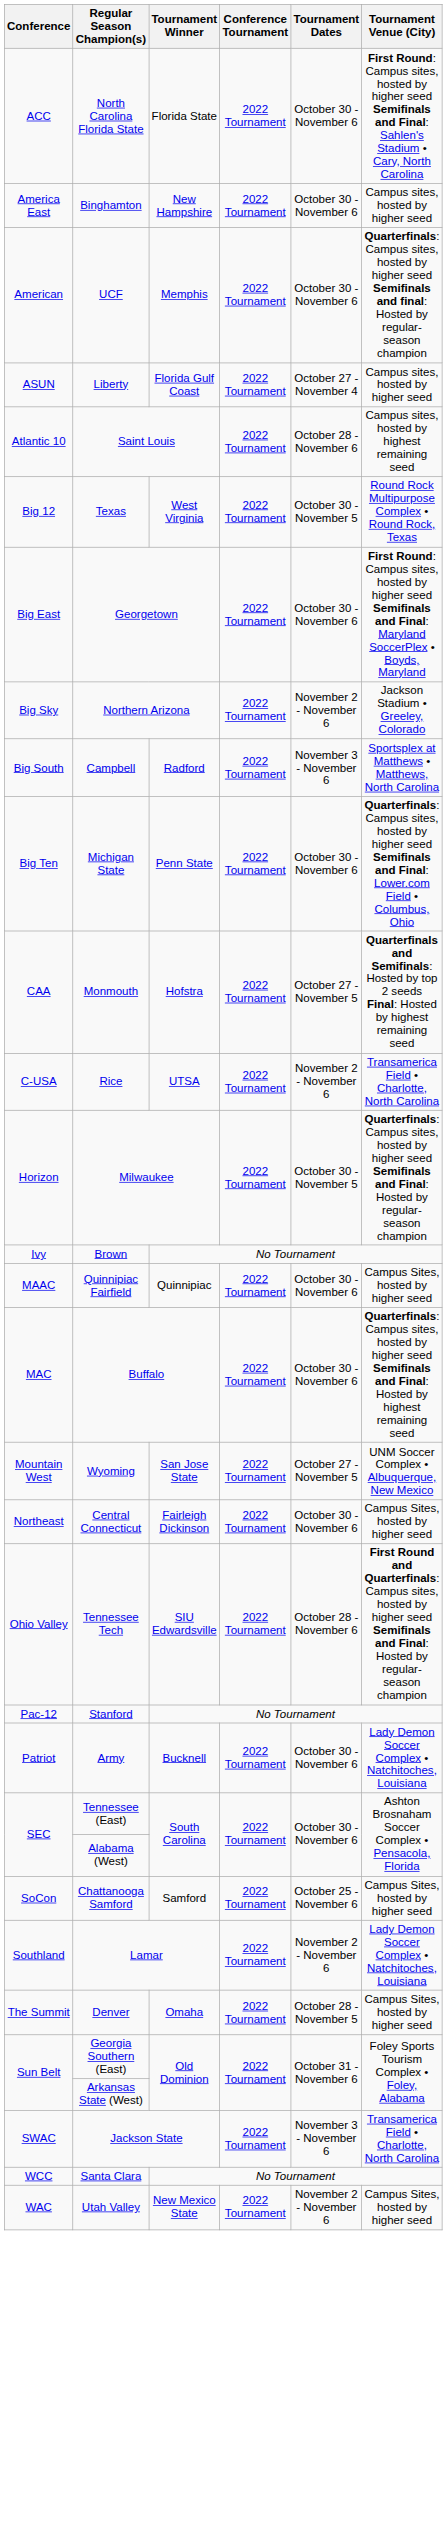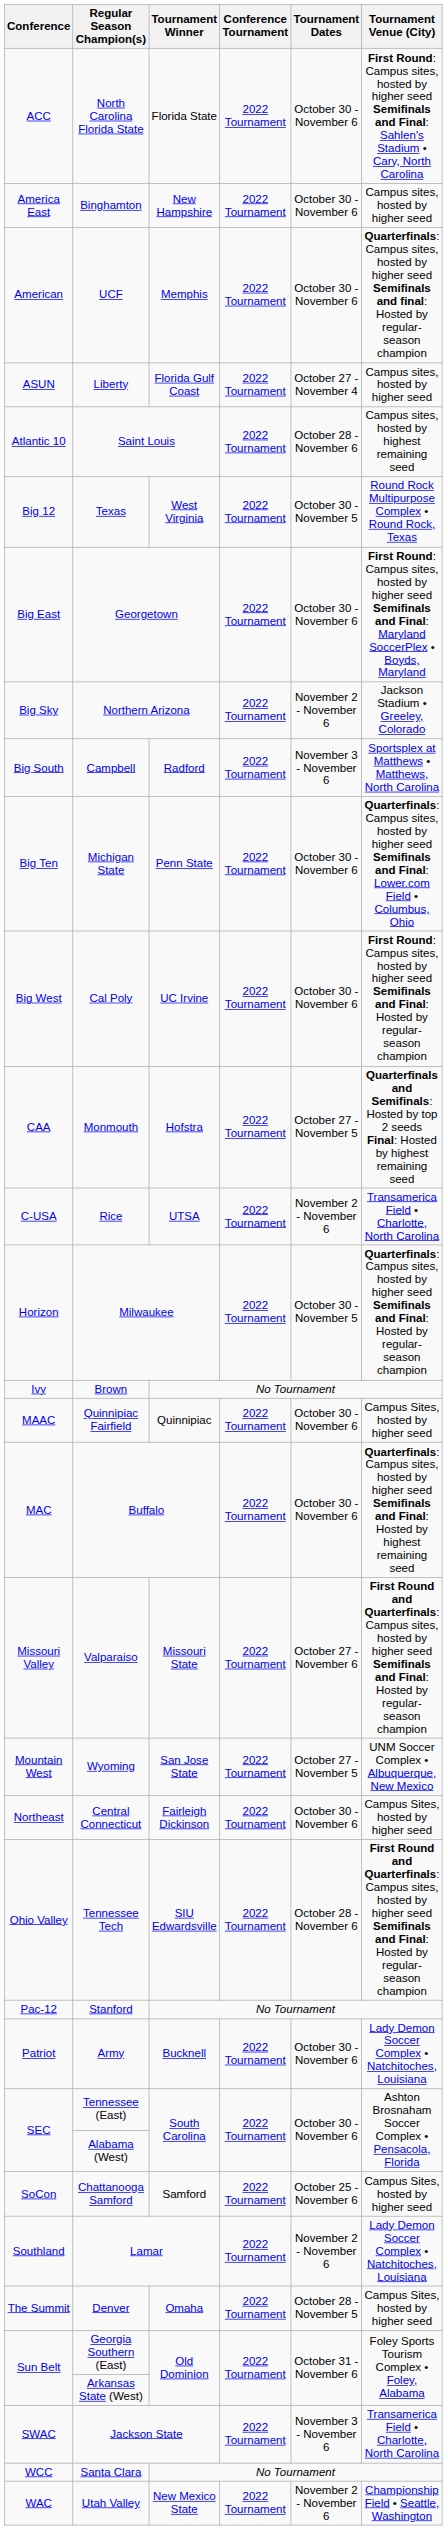 <table class="wikitable" style="text-align: center;">
 <tr>
 <th>Conference</th>
 <th>Regular <br> Season <br> Champion(s)</th>
 <th>Tournament <br> Winner</th>
 <th>Conference <br> Tournament</th>
 <th>Tournament<br>Dates</th>
 <th>Tournament <br> Venue (City)</th>
 </tr>
 <tr>
 <td><a href='#'>ACC</a></td>
 <td><a href='#'>North Carolina</a><br><a href='#'>Florida State</a></td>
 <td>Florida State</td>
 <td><a href='#'>2022 Tournament</a></td>
 <td>October 30 - November 6</td>
 <td><strong>First Round</strong>: Campus sites, hosted by higher seed<br><strong>Semifinals and Final</strong>: <a href='#'>Sahlen's Stadium</a> • <a href='#'>Cary, North Carolina</a></td>
 </tr>
 <tr>
 <td><a href='#'>America East</a></td>
 <td><a href='#'>Binghamton</a></td>
 <td><a href='#'>New Hampshire</a></td>
 <td><a href='#'>2022 Tournament</a></td>
 <td>October 30 - November 6</td>
 <td>Campus sites, hosted by higher seed</td>
 </tr>
 <tr>
 <td><a href='#'>American</a></td>
 <td><a href='#'>UCF</a></td>
 <td><a href='#'>Memphis</a></td>
 <td><a href='#'>2022 Tournament</a></td>
 <td>October 30 - November 6</td>
 <td><strong>Quarterfinals</strong>: Campus sites, hosted by higher seed<br><strong>Semifinals and final</strong>: Hosted by regular-season champion</td>
 </tr>
 <tr>
 <td><a href='#'>ASUN</a></td>
 <td><a href='#'>Liberty</a></td>
 <td><a href='#'>Florida Gulf Coast</a></td>
 <td><a href='#'>2022 Tournament</a></td>
 <td>October 27 - November 4</td>
 <td>Campus sites, hosted by higher seed</td>
 </tr>
 <tr>
 <td><a href='#'>Atlantic 10</a></td>
 <td colspan=2><a href='#'>Saint Louis</a></td>
 <td><a href='#'>2022 Tournament</a></td>
 <td>October 28 - November 6</td>
 <td>Campus sites, hosted by highest remaining seed</td>
 </tr>
 <tr>
 <td><a href='#'>Big 12</a></td>
 <td><a href='#'>Texas</a></td>
 <td><a href='#'>West Virginia</a></td>
 <td><a href='#'>2022 Tournament</a></td>
 <td>October 30 - November 5</td>
 <td><a href='#'>Round Rock Multipurpose Complex</a> • <a href='#'>Round Rock, Texas</a></td>
 </tr>
 <tr>
 <td><a href='#'>Big East</a></td>
 <td colspan=2><a href='#'>Georgetown</a></td>
 <td><a href='#'>2022 Tournament</a></td>
 <td>October 30 - November 6</td>
 <td><strong>First Round</strong>: Campus sites, hosted by higher seed<br><strong>Semifinals and Final</strong>: <a href='#'>Maryland SoccerPlex</a> • <a href='#'>Boyds, Maryland</a></td>
 </tr>
 <tr>
 <td><a href='#'>Big Sky</a></td>
 <td colspan=2><a href='#'>Northern Arizona</a></td>
 <td><a href='#'>2022 Tournament</a></td>
 <td>November 2 - November 6</td>
 <td>Jackson Stadium • <a href='#'>Greeley, Colorado</a></td>
 </tr>
 <tr>
 <td><a href='#'>Big South</a></td>
 <td><a href='#'>Campbell</a></td>
 <td><a href='#'>Radford</a></td>
 <td><a href='#'>2022 Tournament</a></td>
 <td>November 3 - November 6</td>
 <td><a href='#'>Sportsplex at Matthews</a> • <a href='#'>Matthews, North Carolina</a></td>
 </tr>
 <tr>
 <td><a href='#'>Big Ten</a></td>
 <td><a href='#'>Michigan State</a></td>
 <td><a href='#'>Penn State</a></td>
 <td><a href='#'>2022 Tournament</a></td>
 <td>October 30 - November 6</td>
 <td><strong>Quarterfinals</strong>: Campus sites, hosted by higher seed<br><strong>Semifinals and Final</strong>: <a href='#'>Lower.com Field</a> • <a href='#'>Columbus, Ohio</a></td>
 </tr>
 <tr>
+<td><a href='#'>Big West</a></td>
+<td><a href='#'>Cal Poly</a></td>
+<td><a href='#'>UC Irvine</a></td>
+<td><a href='#'>2022 Tournament</a></td>
+<td>October 30 - November 6</td>
+<td><strong>First Round</strong>: Campus sites, hosted by higher seed<br><strong>Semifinals and Final</strong>: Hosted by regular-season champion</td>
+</tr>
+<tr>
 <td><a href='#'>CAA</a></td>
 <td><a href='#'>Monmouth</a></td>
 <td><a href='#'>Hofstra</a></td>
 <td><a href='#'>2022 Tournament</a></td>
 <td>October 27 - November 5</td>
 <td><strong>Quarterfinals and Semifinals</strong>: Hosted by top 2 seeds<br><strong>Final</strong>: Hosted by highest remaining seed</td>
 </tr>
 <tr>
 <td><a href='#'>C-USA</a></td>
 <td><a href='#'>Rice</a></td>
 <td><a href='#'>UTSA</a></td>
 <td><a href='#'>2022 Tournament</a></td>
 <td>November 2 - November 6</td>
 <td><a href='#'>Transamerica Field</a> • <a href='#'>Charlotte, North Carolina</a></td>
 </tr>
 <tr>
 <td><a href='#'>Horizon</a></td>
 <td colspan=2><a href='#'>Milwaukee</a></td>
 <td><a href='#'>2022 Tournament</a></td>
 <td>October 30 - November 5</td>
 <td><strong>Quarterfinals</strong>: Campus sites, hosted by higher seed<br><strong>Semifinals and Final</strong>: Hosted by regular-season champion</td>
 </tr>
 <tr>
 <td><a href='#'>Ivy</a></td>
 <td><a href='#'>Brown</a></td>
 <td colspan="4" align=center><em>No Tournament</em></td>
 </tr>
 <tr>
 <td><a href='#'>MAAC</a></td>
 <td><a href='#'>Quinnipiac</a><br><a href='#'>Fairfield</a></td>
 <td>Quinnipiac</td>
 <td><a href='#'>2022 Tournament</a></td>
 <td>October 30 - November 6</td>
 <td>Campus Sites, hosted by higher seed</td>
 </tr>
 <tr>
 <td><a href='#'>MAC</a></td>
 <td colspan=2><a href='#'>Buffalo</a></td>
 <td><a href='#'>2022 Tournament</a></td>
 <td>October 30 - November 6</td>
 <td><strong>Quarterfinals</strong>: Campus sites, hosted by higher seed<br><strong>Semifinals and Final</strong>: Hosted by highest remaining seed</td>
+</tr>
+<tr>
+<td><a href='#'>Missouri Valley</a></td>
+<td><a href='#'>Valparaiso</a></td>
+<td><a href='#'>Missouri State</a></td>
+<td><a href='#'>2022 Tournament</a></td>
+<td>October 27 - November 6</td>
+<td><strong>First Round and Quarterfinals</strong>: Campus sites, hosted by higher seed<br><strong>Semifinals and Final</strong>: Hosted by regular-season champion</td>
 </tr>
 <tr>
 <td><a href='#'>Mountain West</a></td>
 <td><a href='#'>Wyoming</a></td>
 <td><a href='#'>San Jose State</a></td>
 <td><a href='#'>2022 Tournament</a></td>
 <td>October 27 - November 5</td>
 <td>UNM Soccer Complex • <a href='#'>Albuquerque, New Mexico</a></td>
 </tr>
 <tr>
 <td><a href='#'>Northeast</a></td>
 <td><a href='#'>Central Connecticut</a></td>
 <td><a href='#'>Fairleigh Dickinson</a></td>
 <td><a href='#'>2022 Tournament</a></td>
 <td>October 30 - November 6</td>
 <td>Campus Sites, hosted by higher seed</td>
 </tr>
 <tr>
 <td><a href='#'>Ohio Valley</a></td>
 <td><a href='#'>Tennessee Tech</a></td>
 <td><a href='#'>SIU Edwardsville</a></td>
 <td><a href='#'>2022 Tournament</a></td>
 <td>October 28 - November 6</td>
 <td><strong>First Round and Quarterfinals</strong>: Campus sites, hosted by higher seed<br><strong>Semifinals and Final</strong>: Hosted by regular-season champion</td>
 </tr>
 <tr>
 <td><a href='#'>Pac-12</a></td>
 <td><a href='#'>Stanford</a></td>
 <td colspan=4 align=center><em>No Tournament</em></td>
 </tr>
 <tr>
 <td><a href='#'>Patriot</a></td>
 <td><a href='#'>Army</a></td>
 <td><a href='#'>Bucknell</a></td>
 <td><a href='#'>2022 Tournament</a></td>
 <td>October 30 - November 6</td>
 <td><a href='#'>Lady Demon Soccer Complex</a> • <a href='#'>Natchitoches, Louisiana</a></td>
 </tr>
 <tr>
 <td rowspan=2><a href='#'>SEC</a></td>
 <td><a href='#'>Tennessee</a> (East)</td>
 <td rowspan=2><a href='#'>South Carolina</a></td>
 <td rowspan=2><a href='#'>2022 Tournament</a></td>
 <td rowspan=2>October 30 - November 6</td>
 <td rowspan=2>Ashton Brosnaham Soccer Complex • <a href='#'>Pensacola, Florida</a></td>
 </tr>
 <tr>
 <td><a href='#'>Alabama</a> (West)</td>
 </tr>
 <tr>
 <td><a href='#'>SoCon</a></td>
 <td><a href='#'>Chattanooga</a><br><a href='#'>Samford</a></td>
 <td>Samford</td>
 <td><a href='#'>2022 Tournament</a></td>
 <td>October 25 - November 6</td>
 <td>Campus Sites, hosted by higher seed</td>
 </tr>
 <tr>
 <td><a href='#'>Southland</a></td>
 <td colspan=2><a href='#'>Lamar</a></td>
 <td><a href='#'>2022 Tournament</a></td>
 <td>November 2 - November 6</td>
 <td><a href='#'>Lady Demon Soccer Complex</a> • <a href='#'>Natchitoches, Louisiana</a></td>
 </tr>
 <tr>
 <td><a href='#'>The Summit</a></td>
 <td><a href='#'>Denver</a></td>
 <td><a href='#'>Omaha</a></td>
 <td><a href='#'>2022 Tournament</a></td>
 <td>October 28 - November 5</td>
 <td>Campus Sites, hosted by higher seed</td>
 </tr>
 <tr>
 <td rowspan=2><a href='#'>Sun Belt</a></td>
 <td><a href='#'>Georgia Southern</a> (East)</td>
 <td rowspan=2><a href='#'>Old Dominion</a></td>
 <td rowspan=2><a href='#'>2022 Tournament</a></td>
 <td rowspan=2>October 31 - November 6</td>
 <td rowspan=2>Foley Sports Tourism Complex • <a href='#'>Foley, Alabama</a></td>
 </tr>
 <tr>
 <td><a href='#'>Arkansas State</a> (West)</td>
 </tr>
 <tr>
 <td><a href='#'>SWAC</a></td>
 <td colspan=2><a href='#'>Jackson State</a></td>
 <td><a href='#'>2022 Tournament</a></td>
 <td>November 3 - November 6</td>
 <td><a href='#'>Transamerica Field</a> • <a href='#'>Charlotte, North Carolina</a></td>
 </tr>
 <tr>
 <td><a href='#'>WCC</a></td>
 <td><a href='#'>Santa Clara</a></td>
 <td colspan="4" align=center><em>No Tournament</em></td>
 </tr>
 <tr>
 <td><a href='#'>WAC</a></td>
 <td><a href='#'>Utah Valley</a></td>
 <td><a href='#'>New Mexico State</a></td>
 <td><a href='#'>2022 Tournament</a></td>
 <td>November 2 - November 6</td>
-<td>Campus Sites, hosted by higher seed</td>
+<td><a href='#'>Championship Field</a> • <a href='#'>Seattle, Washington</a></td>
 </tr>
 </table>
